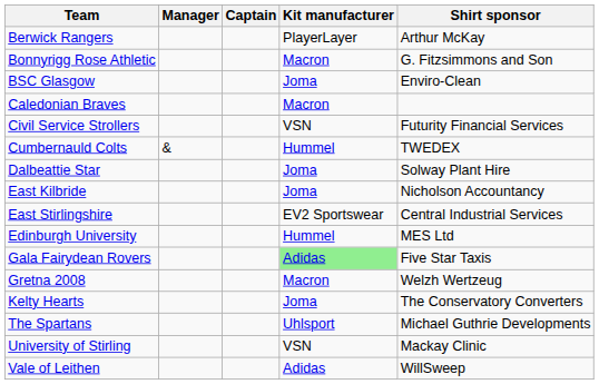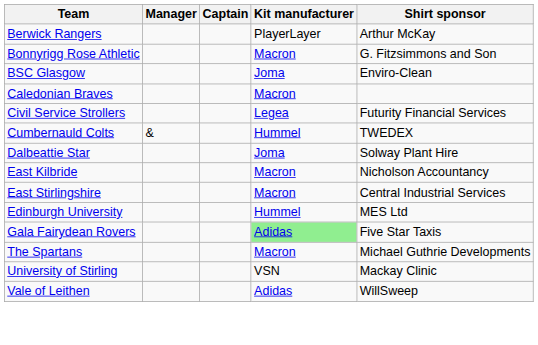 <table class="wikitable sortable">
 <tr>
 <th>Team</th>
 <th>Manager</th>
 <th>Captain</th>
 <th>Kit manufacturer</th>
 <th>Shirt sponsor</th>
 </tr>
 <tr>
 <td><a href='#'>Berwick Rangers</a></td>
 <td> </td>
 <td> </td>
 <td>PlayerLayer</td>
 <td>Arthur McKay</td>
 </tr>
 <tr>
 <td><a href='#'>Bonnyrigg Rose Athletic</a></td>
 <td> </td>
 <td> </td>
 <td><a href='#'>Macron</a></td>
 <td>G. Fitzsimmons and Son</td>
 </tr>
 <tr>
 <td><a href='#'>BSC Glasgow</a></td>
 <td> </td>
 <td> </td>
 <td><a href='#'>Joma</a></td>
 <td>Enviro-Clean</td>
 </tr>
 <tr>
 <td><a href='#'>Caledonian Braves</a></td>
 <td> </td>
 <td> </td>
 <td><a href='#'>Macron</a></td>
 <td></td>
 </tr>
 <tr>
 <td><a href='#'>Civil Service Strollers</a></td>
 <td> </td>
 <td> </td>
-<td>VSN</td>
+<td><a href='#'>Legea</a></td>
 <td>Futurity Financial Services</td>
 </tr>
 <tr>
 <td><a href='#'>Cumbernauld Colts</a></td>
 <td>  & </td>
 <td> </td>
 <td><a href='#'>Hummel</a></td>
 <td>TWEDEX</td>
 </tr>
 <tr>
 <td><a href='#'>Dalbeattie Star</a></td>
 <td> </td>
 <td> </td>
 <td><a href='#'>Joma</a></td>
 <td>Solway Plant Hire</td>
 </tr>
 <tr>
 <td><a href='#'>East Kilbride</a></td>
 <td></td>
 <td> </td>
-<td><a href='#'>Joma</a></td>
+<td><a href='#'>Macron</a></td>
 <td>Nicholson Accountancy</td>
 </tr>
 <tr>
 <td><a href='#'>East Stirlingshire</a></td>
 <td> </td>
 <td> </td>
-<td>EV2 Sportswear</td>
+<td><a href='#'>Macron</a></td>
 <td>Central Industrial Services</td>
 </tr>
 <tr>
 <td><a href='#'>Edinburgh University</a></td>
 <td> </td>
 <td> </td>
 <td><a href='#'>Hummel</a></td>
 <td>MES Ltd</td>
 </tr>
 <tr>
 <td><a href='#'>Gala Fairydean Rovers</a></td>
 <td> </td>
 <td> </td>
 <td style="background: lightgreen;"><a href='#'>Adidas</a></td>
 <td>Five Star Taxis</td>
 </tr>
 <tr>
-<td><a href='#'>Gretna 2008</a></td>
+<td><a href='#'>The Spartans</a></td>
 <td> </td>
 <td> </td>
 <td><a href='#'>Macron</a></td>
-<td>Welzh Wertzeug</td>
-</tr>
-<tr>
-<td><a href='#'>Kelty Hearts</a></td>
-<td> </td>
-<td> </td>
-<td><a href='#'>Joma</a></td>
-<td>The Conservatory Converters</td>
-</tr>
-<tr>
-<td><a href='#'>The Spartans</a></td>
-<td> </td>
-<td> </td>
-<td><a href='#'>Uhlsport</a></td>
 <td>Michael Guthrie Developments</td>
 </tr>
 <tr>
 <td><a href='#'>University of Stirling</a></td>
 <td> </td>
 <td> </td>
 <td>VSN</td>
 <td>Mackay Clinic</td>
 </tr>
 <tr>
 <td><a href='#'>Vale of Leithen</a></td>
 <td> </td>
 <td> </td>
 <td><a href='#'>Adidas</a></td>
 <td>WillSweep</td>
 </tr>
 </table>
